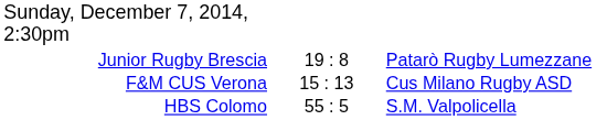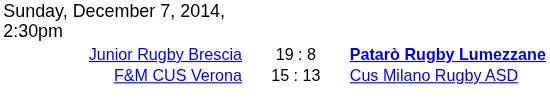 <table style="width:70%;" cellspacing="1">
 <tr>
 <th width=35%></th>
 <th width=15%></th>
 <th></th>
 </tr>
 <tr>
 <td>Sunday, December 7, 2014, 2:30pm</td>
 </tr>
 <tr style=font-size:90%>
 <td align=right><a href='#'>Junior Rugby Brescia</a></td>
 <td align=center>19 : 8</td>
-<td><a href='#'>Patarò Rugby Lumezzane</a></td>
+<td><strong><a href='#'>Patarò Rugby Lumezzane</a></strong></td>
 </tr>
 <tr style=font-size:90%>
 <td align=right><a href='#'>F&M CUS Verona</a></td>
 <td align=center>15 : 13</td>
 <td><a href='#'>Cus Milano Rugby ASD</a></td>
 </tr>
-<tr style=font-size:90%>
-<td align=right><a href='#'>HBS Colomo</a></td>
-<td align=center>55 : 5</td>
-<td><a href='#'>S.M. Valpolicella</a></td>
-</tr>
 </table>
